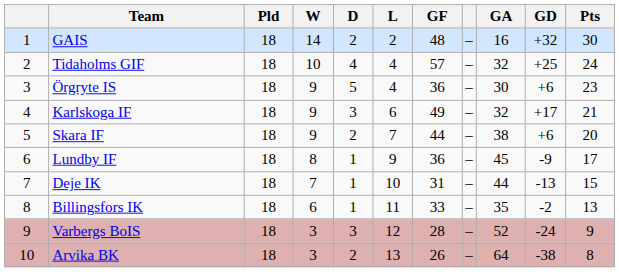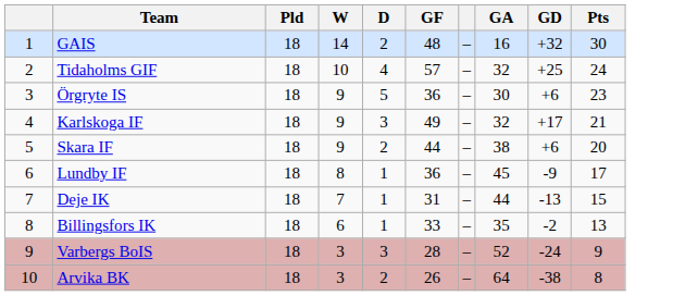 <table class="wikitable" style="text-align: center;">
 <tr>
 <th style="width: 40px;"></th>
 <th style="width: 200px;">Team</th>
 <th style="width: 45px;">Pld</th>
 <th style="width: 35px;">W</th>
 <th style="width: 35px;">D</th>
-<th style="width: 35px;">L</th>
 <th style="width: 45px;">GF</th>
 <th></th>
 <th style="width: 45px;">GA</th>
 <th style="width: 35px;">GD</th>
 <th style="width: 45px;">Pts</th>
 </tr>
 <tr style="background: #d2e6ff">
 <td>1</td>
 <td style="text-align: left;"><a href='#'>GAIS</a></td>
 <td>18</td>
 <td>14</td>
-<td>2</td>
 <td>2</td>
 <td>48</td>
 <td>–</td>
 <td>16</td>
 <td>+32</td>
 <td>30</td>
 </tr>
 <tr>
 <td>2</td>
 <td style="text-align: left;"><a href='#'>Tidaholms GIF</a></td>
 <td>18</td>
 <td>10</td>
 <td>4</td>
-<td>4</td>
 <td>57</td>
 <td>–</td>
 <td>32</td>
 <td>+25</td>
 <td>24</td>
 </tr>
 <tr>
 <td>3</td>
 <td style="text-align: left;"><a href='#'>Örgryte IS</a></td>
 <td>18</td>
 <td>9</td>
 <td>5</td>
-<td>4</td>
 <td>36</td>
 <td>–</td>
 <td>30</td>
 <td>+6</td>
 <td>23</td>
 </tr>
 <tr>
 <td>4</td>
 <td style="text-align: left;"><a href='#'>Karlskoga IF</a></td>
 <td>18</td>
 <td>9</td>
 <td>3</td>
-<td>6</td>
 <td>49</td>
 <td>–</td>
 <td>32</td>
 <td>+17</td>
 <td>21</td>
 </tr>
 <tr>
 <td>5</td>
 <td style="text-align: left;"><a href='#'>Skara IF</a></td>
 <td>18</td>
 <td>9</td>
 <td>2</td>
-<td>7</td>
 <td>44</td>
 <td>–</td>
 <td>38</td>
 <td>+6</td>
 <td>20</td>
 </tr>
 <tr>
 <td>6</td>
 <td style="text-align: left;"><a href='#'>Lundby IF</a></td>
 <td>18</td>
 <td>8</td>
 <td>1</td>
-<td>9</td>
 <td>36</td>
 <td>–</td>
 <td>45</td>
 <td>-9</td>
 <td>17</td>
 </tr>
 <tr>
 <td>7</td>
 <td style="text-align: left;"><a href='#'>Deje IK</a></td>
 <td>18</td>
 <td>7</td>
 <td>1</td>
-<td>10</td>
 <td>31</td>
 <td>–</td>
 <td>44</td>
 <td>-13</td>
 <td>15</td>
 </tr>
 <tr>
 <td>8</td>
 <td style="text-align: left;"><a href='#'>Billingsfors IK</a></td>
 <td>18</td>
 <td>6</td>
 <td>1</td>
-<td>11</td>
 <td>33</td>
 <td>–</td>
 <td>35</td>
 <td>-2</td>
 <td>13</td>
 </tr>
 <tr style="background: #deb0b0">
 <td>9</td>
 <td style="text-align: left;"><a href='#'>Varbergs BoIS</a></td>
 <td>18</td>
 <td>3</td>
 <td>3</td>
-<td>12</td>
 <td>28</td>
 <td>–</td>
 <td>52</td>
 <td>-24</td>
 <td>9</td>
 </tr>
 <tr style="background: #deb0b0">
 <td>10</td>
 <td style="text-align: left;"><a href='#'>Arvika BK</a></td>
 <td>18</td>
 <td>3</td>
 <td>2</td>
-<td>13</td>
 <td>26</td>
 <td>–</td>
 <td>64</td>
 <td>-38</td>
 <td>8</td>
 </tr>
 </table>
